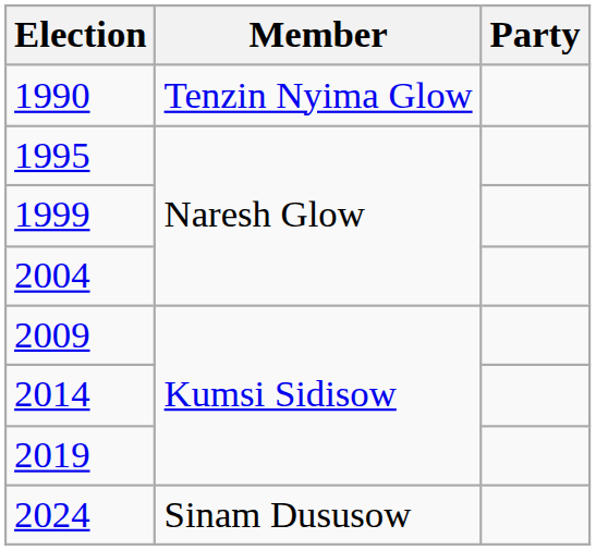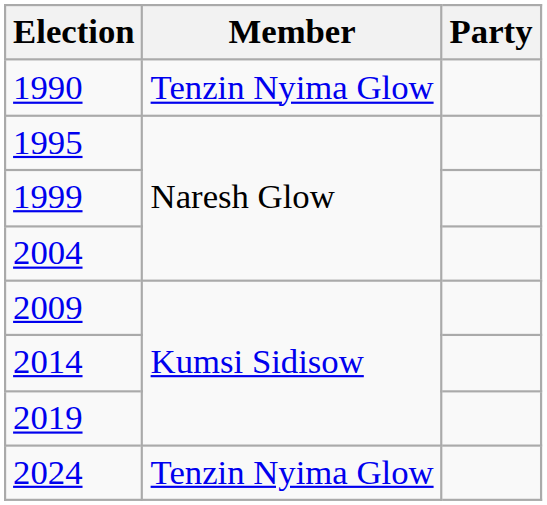 <table class="wikitable sortable">
 <tr>
 <th>Election</th>
 <th>Member</th>
 <th colspan=2>Party</th>
 </tr>
 <tr>
 <td><a href='#'>1990</a></td>
 <td><a href='#'>Tenzin Nyima Glow</a></td>
 <td></td>
 </tr>
 <tr>
 <td><a href='#'>1995</a></td>
 <td rowspan=3>Naresh Glow</td>
 <td></td>
 </tr>
 <tr>
 <td><a href='#'>1999</a></td>
 <td></td>
 </tr>
 <tr>
 <td><a href='#'>2004</a></td>
 </tr>
 <tr>
 <td><a href='#'>2009</a></td>
 <td rowspan=3><a href='#'>Kumsi Sidisow</a></td>
 <td></td>
 </tr>
 <tr>
 <td><a href='#'>2014</a></td>
 <td></td>
 </tr>
 <tr>
 <td><a href='#'>2019</a></td>
 <td></td>
 </tr>
 <tr>
 <td><a href='#'>2024</a>	</td>
-<td>Sinam Dususow</td>
+<td><a href='#'>Tenzin Nyima Glow</a></td>
 <td></td>
 </tr>
 </table>
